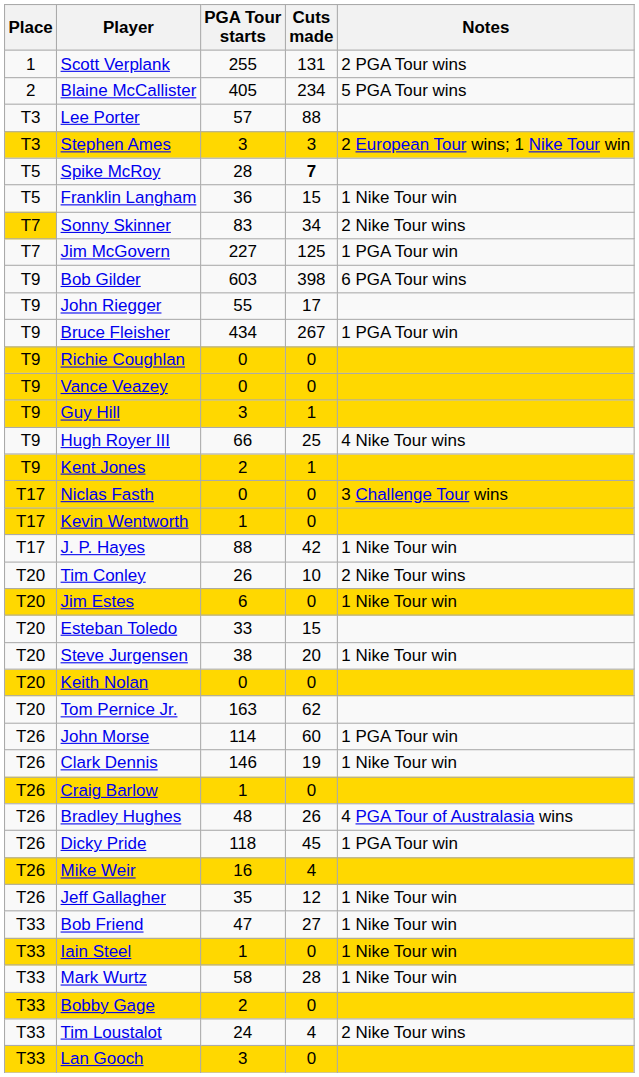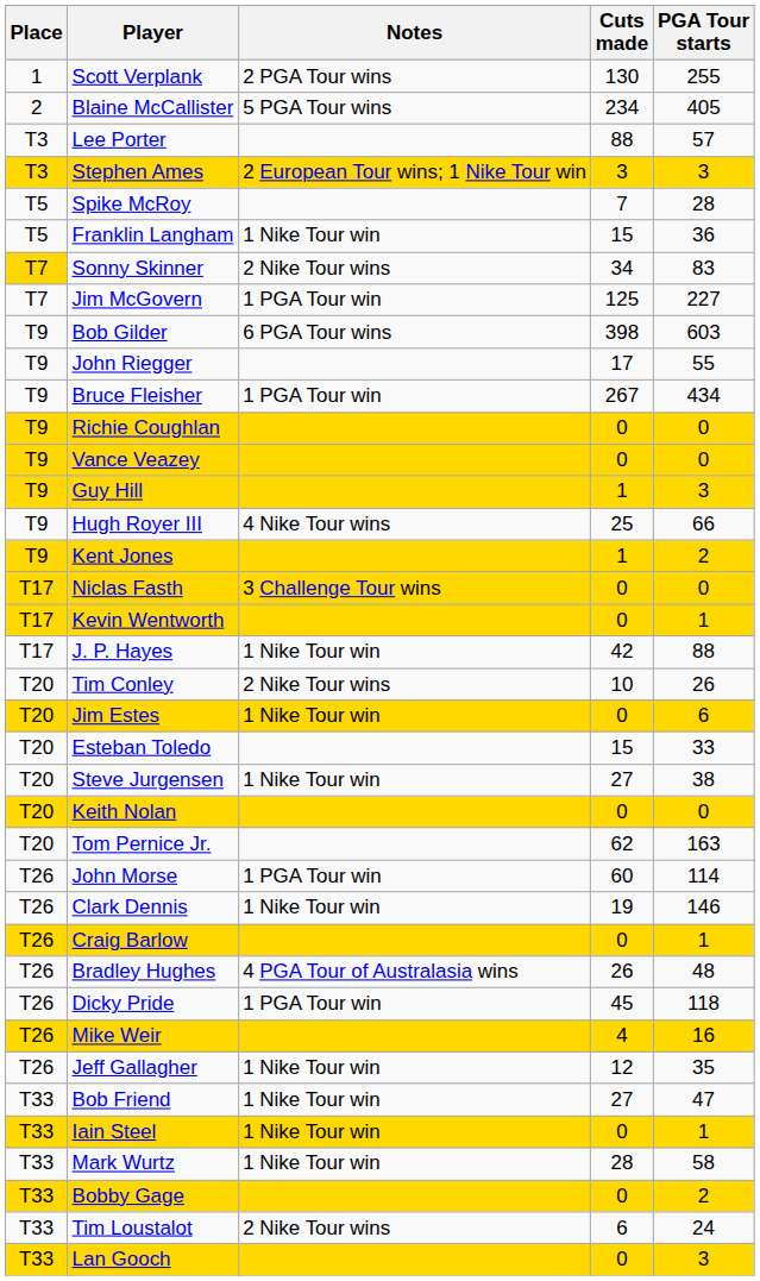 <table class="wikitable sortable" style="text-align:center">
 <tr>
 <th>Place</th>
 <th>Player</th>
+<th>Notes</th>
+<th>Cuts<br>made</th>
 <th>PGA Tour<br>starts</th>
-<th>Cuts<br>made</th>
-<th>Notes</th>
 </tr>
 <tr>
 <td>1</td>
 <td align=left> <a href='#'>Scott Verplank</a></td>
+<td align=left>2 PGA Tour wins</td>
+<td>130</td>
 <td>255</td>
-<td>131</td>
-<td align=left>2 PGA Tour wins</td>
 </tr>
 <tr>
 <td>2</td>
 <td align=left> <a href='#'>Blaine McCallister</a></td>
+<td align=left>5 PGA Tour wins</td>
+<td>234</td>
 <td>405</td>
-<td>234</td>
-<td align=left>5 PGA Tour wins</td>
 </tr>
 <tr>
 <td>T3</td>
 <td align=left> <a href='#'>Lee Porter</a></td>
+<td align=left></td>
+<td>88</td>
 <td>57</td>
-<td>88</td>
-<td align=left></td>
 </tr>
 <tr style="background:#FFD800;">
 <td>T3</td>
 <td align=left> <a href='#'>Stephen Ames</a></td>
+<td align=left>2 <a href='#'>European Tour</a> wins; 1 <a href='#'>Nike Tour</a> win</td>
 <td>3</td>
 <td>3</td>
-<td align=left>2 <a href='#'>European Tour</a> wins; 1 <a href='#'>Nike Tour</a> win</td>
 </tr>
 <tr>
 <td>T5</td>
 <td align=left> <a href='#'>Spike McRoy</a></td>
+<td align=left></td>
+<td>7</td>
 <td>28</td>
-<td><strong>7</strong></td>
-<td align=left></td>
 </tr>
 <tr>
 <td>T5</td>
 <td align=left> <a href='#'>Franklin Langham</a></td>
+<td align=left>1 Nike Tour win</td>
+<td>15</td>
 <td>36</td>
-<td>15</td>
-<td align=left>1 Nike Tour win</td>
 </tr>
 <tr>
 <td style="background: gold;">T7</td>
 <td align=left> <a href='#'>Sonny Skinner</a></td>
+<td align=left>2 Nike Tour wins</td>
+<td>34</td>
 <td>83</td>
-<td>34</td>
-<td align=left>2 Nike Tour wins</td>
 </tr>
 <tr>
 <td>T7</td>
 <td align=left> <a href='#'>Jim McGovern</a></td>
+<td align=left>1 PGA Tour win</td>
+<td>125</td>
 <td>227</td>
-<td>125</td>
-<td align=left>1 PGA Tour win</td>
 </tr>
 <tr>
 <td>T9</td>
 <td align=left> <a href='#'>Bob Gilder</a></td>
+<td align=left>6 PGA Tour wins</td>
+<td>398</td>
 <td>603</td>
-<td>398</td>
-<td align=left>6 PGA Tour wins</td>
 </tr>
 <tr>
 <td>T9</td>
 <td align=left> <a href='#'>John Riegger</a></td>
+<td align=left></td>
+<td>17</td>
 <td>55</td>
-<td>17</td>
-<td align=left></td>
 </tr>
 <tr>
 <td>T9</td>
 <td align=left> <a href='#'>Bruce Fleisher</a></td>
+<td align=left>1 PGA Tour win</td>
+<td>267</td>
 <td>434</td>
-<td>267</td>
-<td align=left>1 PGA Tour win</td>
 </tr>
 <tr style="background:#FFD800;">
 <td>T9</td>
 <td align=left> <a href='#'>Richie Coughlan</a></td>
+<td align=left></td>
 <td>0</td>
 <td>0</td>
-<td align=left></td>
 </tr>
 <tr style="background:#FFD800;">
 <td>T9</td>
 <td align=left> <a href='#'>Vance Veazey</a></td>
+<td align=left></td>
 <td>0</td>
 <td>0</td>
-<td align=left></td>
 </tr>
 <tr style="background:#FFD800;">
 <td>T9</td>
 <td align=left> <a href='#'>Guy Hill</a></td>
+<td align=left></td>
+<td>1</td>
 <td>3</td>
-<td>1</td>
-<td align=left></td>
 </tr>
 <tr>
 <td>T9</td>
 <td align=left> <a href='#'>Hugh Royer III</a></td>
+<td align=left>4 Nike Tour wins</td>
+<td>25</td>
 <td>66</td>
-<td>25</td>
-<td align=left>4 Nike Tour wins</td>
 </tr>
 <tr style="background:#FFD800;">
 <td>T9</td>
 <td align=left> <a href='#'>Kent Jones</a></td>
+<td align=left></td>
+<td>1</td>
 <td>2</td>
-<td>1</td>
-<td align=left></td>
 </tr>
 <tr style="background:#FFD800;">
 <td>T17</td>
 <td align=left> <a href='#'>Niclas Fasth</a></td>
+<td align=left>3 <a href='#'>Challenge Tour</a> wins</td>
 <td>0</td>
 <td>0</td>
-<td align=left>3 <a href='#'>Challenge Tour</a> wins</td>
 </tr>
 <tr style="background:#FFD800;">
 <td>T17</td>
 <td align=left> <a href='#'>Kevin Wentworth</a></td>
+<td align=left></td>
+<td>0</td>
 <td>1</td>
-<td>0</td>
-<td align=left></td>
 </tr>
 <tr>
 <td>T17</td>
 <td align=left> <a href='#'>J. P. Hayes</a></td>
+<td align=left>1 Nike Tour win</td>
+<td>42</td>
 <td>88</td>
-<td>42</td>
-<td align=left>1 Nike Tour win</td>
 </tr>
 <tr>
 <td>T20</td>
 <td align=left> <a href='#'>Tim Conley</a></td>
+<td align=left>2 Nike Tour wins</td>
+<td>10</td>
 <td>26</td>
-<td>10</td>
-<td align=left>2 Nike Tour wins</td>
 </tr>
 <tr style="background:#FFD800;">
 <td>T20</td>
 <td align=left> <a href='#'>Jim Estes</a></td>
+<td align=left>1 Nike Tour win</td>
+<td>0</td>
 <td>6</td>
-<td>0</td>
-<td align=left>1 Nike Tour win</td>
 </tr>
 <tr>
 <td>T20</td>
 <td align=left> <a href='#'>Esteban Toledo</a></td>
+<td align=left></td>
+<td>15</td>
 <td>33</td>
-<td>15</td>
-<td align=left></td>
 </tr>
 <tr>
 <td>T20</td>
 <td align=left> <a href='#'>Steve Jurgensen</a></td>
+<td align=left>1 Nike Tour win</td>
+<td>27</td>
 <td>38</td>
-<td>20</td>
-<td align=left>1 Nike Tour win</td>
 </tr>
 <tr style="background:#FFD800;">
 <td>T20</td>
 <td align=left> <a href='#'>Keith Nolan</a></td>
+<td align=left></td>
 <td>0</td>
 <td>0</td>
-<td align=left></td>
 </tr>
 <tr>
 <td>T20</td>
 <td align=left> <a href='#'>Tom Pernice Jr.</a></td>
+<td align=left></td>
+<td>62</td>
 <td>163</td>
-<td>62</td>
-<td align=left></td>
 </tr>
 <tr>
 <td>T26</td>
 <td align=left> <a href='#'>John Morse</a></td>
+<td align=left>1 PGA Tour win</td>
+<td>60</td>
 <td>114</td>
-<td>60</td>
-<td align=left>1 PGA Tour win</td>
 </tr>
 <tr>
 <td>T26</td>
 <td align=left> <a href='#'>Clark Dennis</a></td>
+<td align=left>1 Nike Tour win</td>
+<td>19</td>
 <td>146</td>
-<td>19</td>
-<td align=left>1 Nike Tour win</td>
 </tr>
 <tr style="background:#FFD800;">
 <td>T26</td>
 <td align=left> <a href='#'>Craig Barlow</a></td>
+<td align=left></td>
+<td>0</td>
 <td>1</td>
-<td>0</td>
-<td align=left></td>
 </tr>
 <tr>
 <td>T26</td>
 <td align=left> <a href='#'>Bradley Hughes</a></td>
+<td align=left>4 <a href='#'>PGA Tour of Australasia</a> wins</td>
+<td>26</td>
 <td>48</td>
-<td>26</td>
-<td align=left>4 <a href='#'>PGA Tour of Australasia</a> wins</td>
 </tr>
 <tr>
 <td>T26</td>
 <td align=left> <a href='#'>Dicky Pride</a></td>
+<td align=left>1 PGA Tour win</td>
+<td>45</td>
 <td>118</td>
-<td>45</td>
-<td align=left>1 PGA Tour win</td>
 </tr>
 <tr style="background:#FFD800;">
 <td>T26</td>
 <td align=left> <a href='#'>Mike Weir</a></td>
+<td align=left></td>
+<td>4</td>
 <td>16</td>
-<td>4</td>
-<td align=left></td>
 </tr>
 <tr>
 <td>T26</td>
 <td align=left> <a href='#'>Jeff Gallagher</a></td>
+<td align=left>1 Nike Tour win</td>
+<td>12</td>
 <td>35</td>
-<td>12</td>
-<td align=left>1 Nike Tour win</td>
 </tr>
 <tr>
 <td>T33</td>
 <td align=left> <a href='#'>Bob Friend</a></td>
+<td align=left>1 Nike Tour win</td>
+<td>27</td>
 <td>47</td>
-<td>27</td>
-<td align=left>1 Nike Tour win</td>
 </tr>
 <tr style="background:#FFD800;">
 <td>T33</td>
 <td align=left> <a href='#'>Iain Steel</a></td>
+<td align=left>1 Nike Tour win</td>
+<td>0</td>
 <td>1</td>
-<td>0</td>
-<td align=left>1 Nike Tour win</td>
 </tr>
 <tr>
 <td>T33</td>
 <td align=left> <a href='#'>Mark Wurtz</a></td>
+<td align=left>1 Nike Tour win</td>
+<td>28</td>
 <td>58</td>
-<td>28</td>
-<td align=left>1 Nike Tour win</td>
 </tr>
 <tr style="background:#FFD800;">
 <td>T33</td>
 <td align=left> <a href='#'>Bobby Gage</a></td>
+<td align=left></td>
+<td>0</td>
 <td>2</td>
-<td>0</td>
-<td align=left></td>
 </tr>
 <tr>
 <td>T33</td>
 <td align=left> <a href='#'>Tim Loustalot</a></td>
+<td align=left>2 Nike Tour wins</td>
+<td>6</td>
 <td>24</td>
-<td>4</td>
-<td align=left>2 Nike Tour wins</td>
 </tr>
 <tr style="background:#FFD800;">
 <td>T33</td>
 <td align=left> <a href='#'>Lan Gooch</a></td>
+<td align=left></td>
+<td>0</td>
 <td>3</td>
-<td>0</td>
-<td align=left></td>
 </tr>
 </table>
